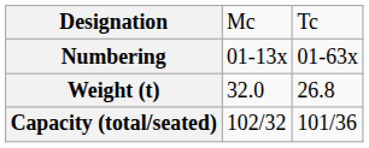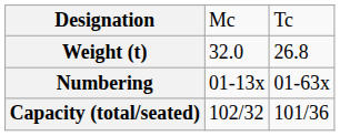 <table class="wikitable">
 <tr>
 <th>Designation</th>
 <td>Mc</td>
 <td>Tc</td>
 </tr>
 <tr>
+<th>Weight (t)</th>
+<td>32.0</td>
+<td>26.8</td>
+</tr>
+<tr>
 <th>Numbering</th>
 <td>01-13x</td>
 <td>01-63x</td>
-</tr>
-<tr>
-<th>Weight (t)</th>
-<td>32.0</td>
-<td>26.8</td>
 </tr>
 <tr>
 <th>Capacity (total/seated)</th>
 <td>102/32</td>
 <td>101/36</td>
 </tr>
 </table>
